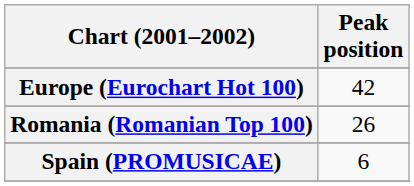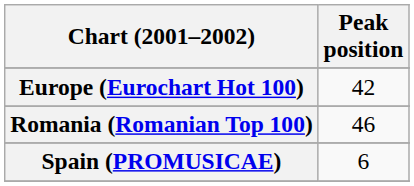 <table class="wikitable sortable plainrowheaders" style="text-align:center">
 <tr>
 <th>Chart (2001–2002)</th>
 <th>Peak<br>position</th>
 </tr>
 <tr>
 </tr>
 <tr>
 </tr>
 <tr>
 </tr>
 <tr>
 <th scope="row">Europe (<a href='#'>Eurochart Hot 100</a>)</th>
 <td>42</td>
 </tr>
 <tr>
 </tr>
 <tr>
 </tr>
 <tr>
 </tr>
 <tr>
 </tr>
 <tr>
 </tr>
 <tr>
 </tr>
 <tr>
 </tr>
 <tr>
 <th scope="row">Romania (<a href='#'>Romanian Top 100</a>)</th>
-<td>26</td>
+<td>46</td>
 </tr>
 <tr>
 </tr>
 <tr>
 <th scope="row">Spain (<a href='#'>PROMUSICAE</a>)</th>
 <td>6</td>
 </tr>
 <tr>
 </tr>
 <tr>
 </tr>
 <tr>
 </tr>
 </table>
